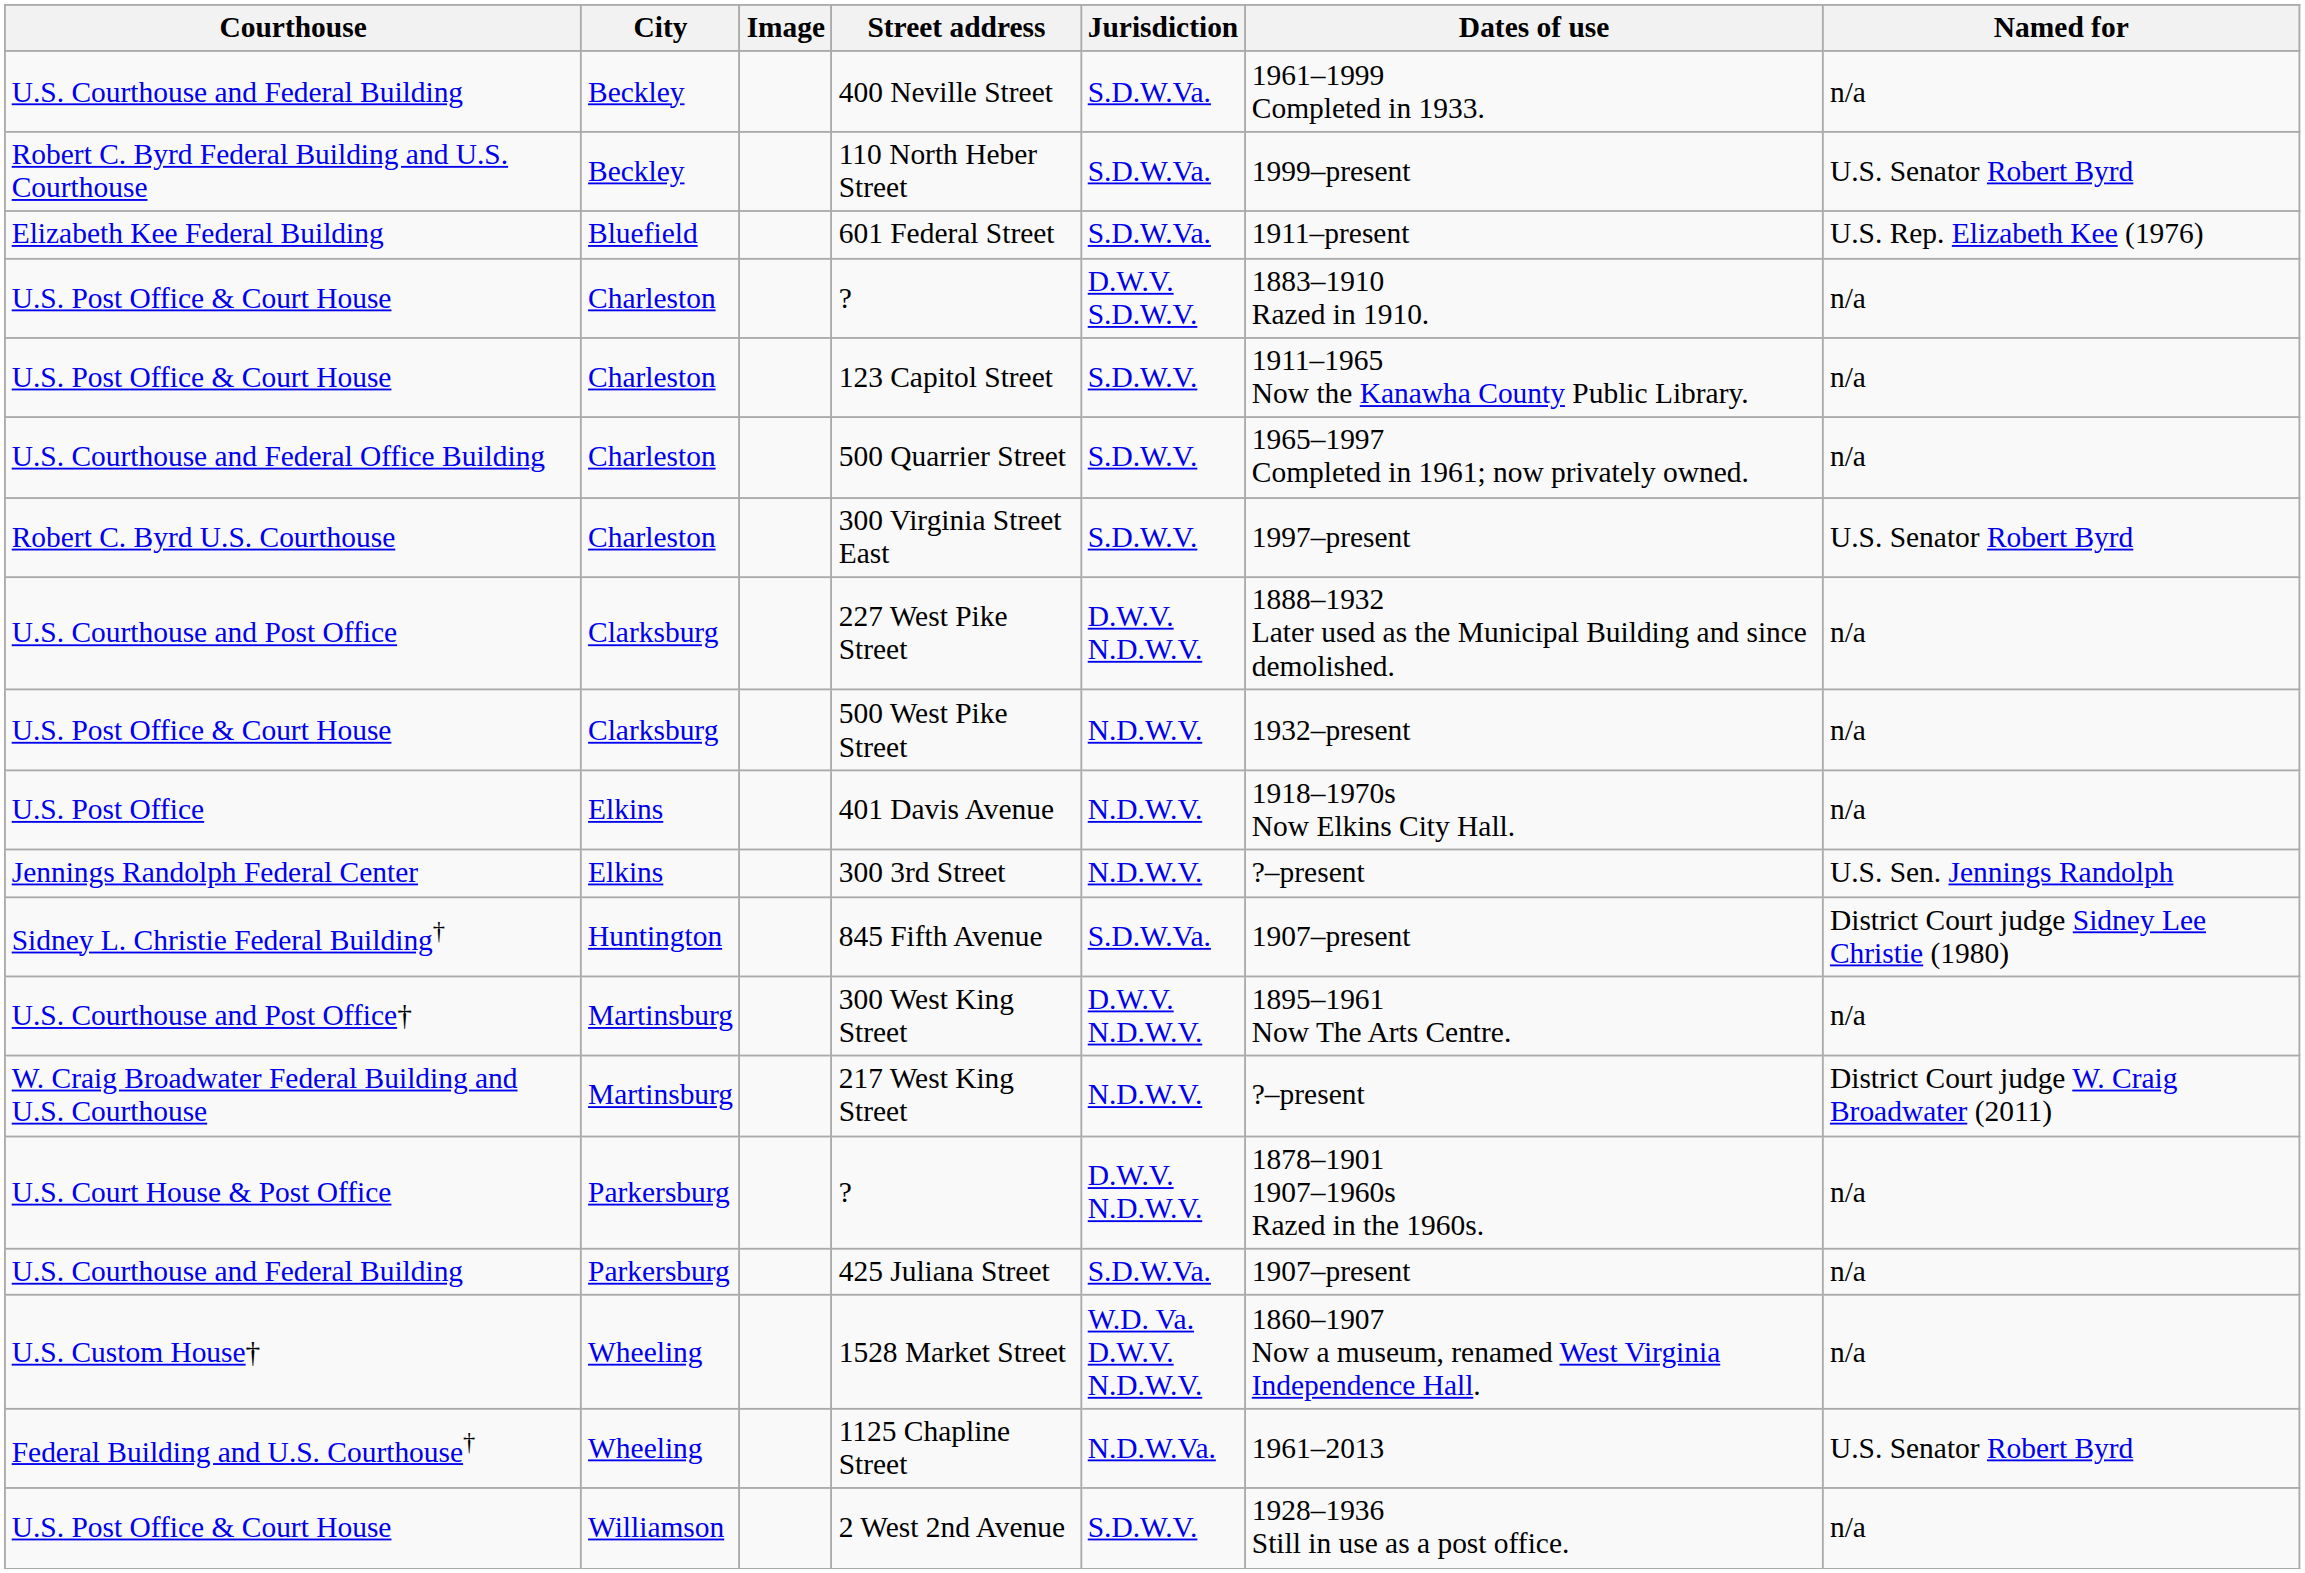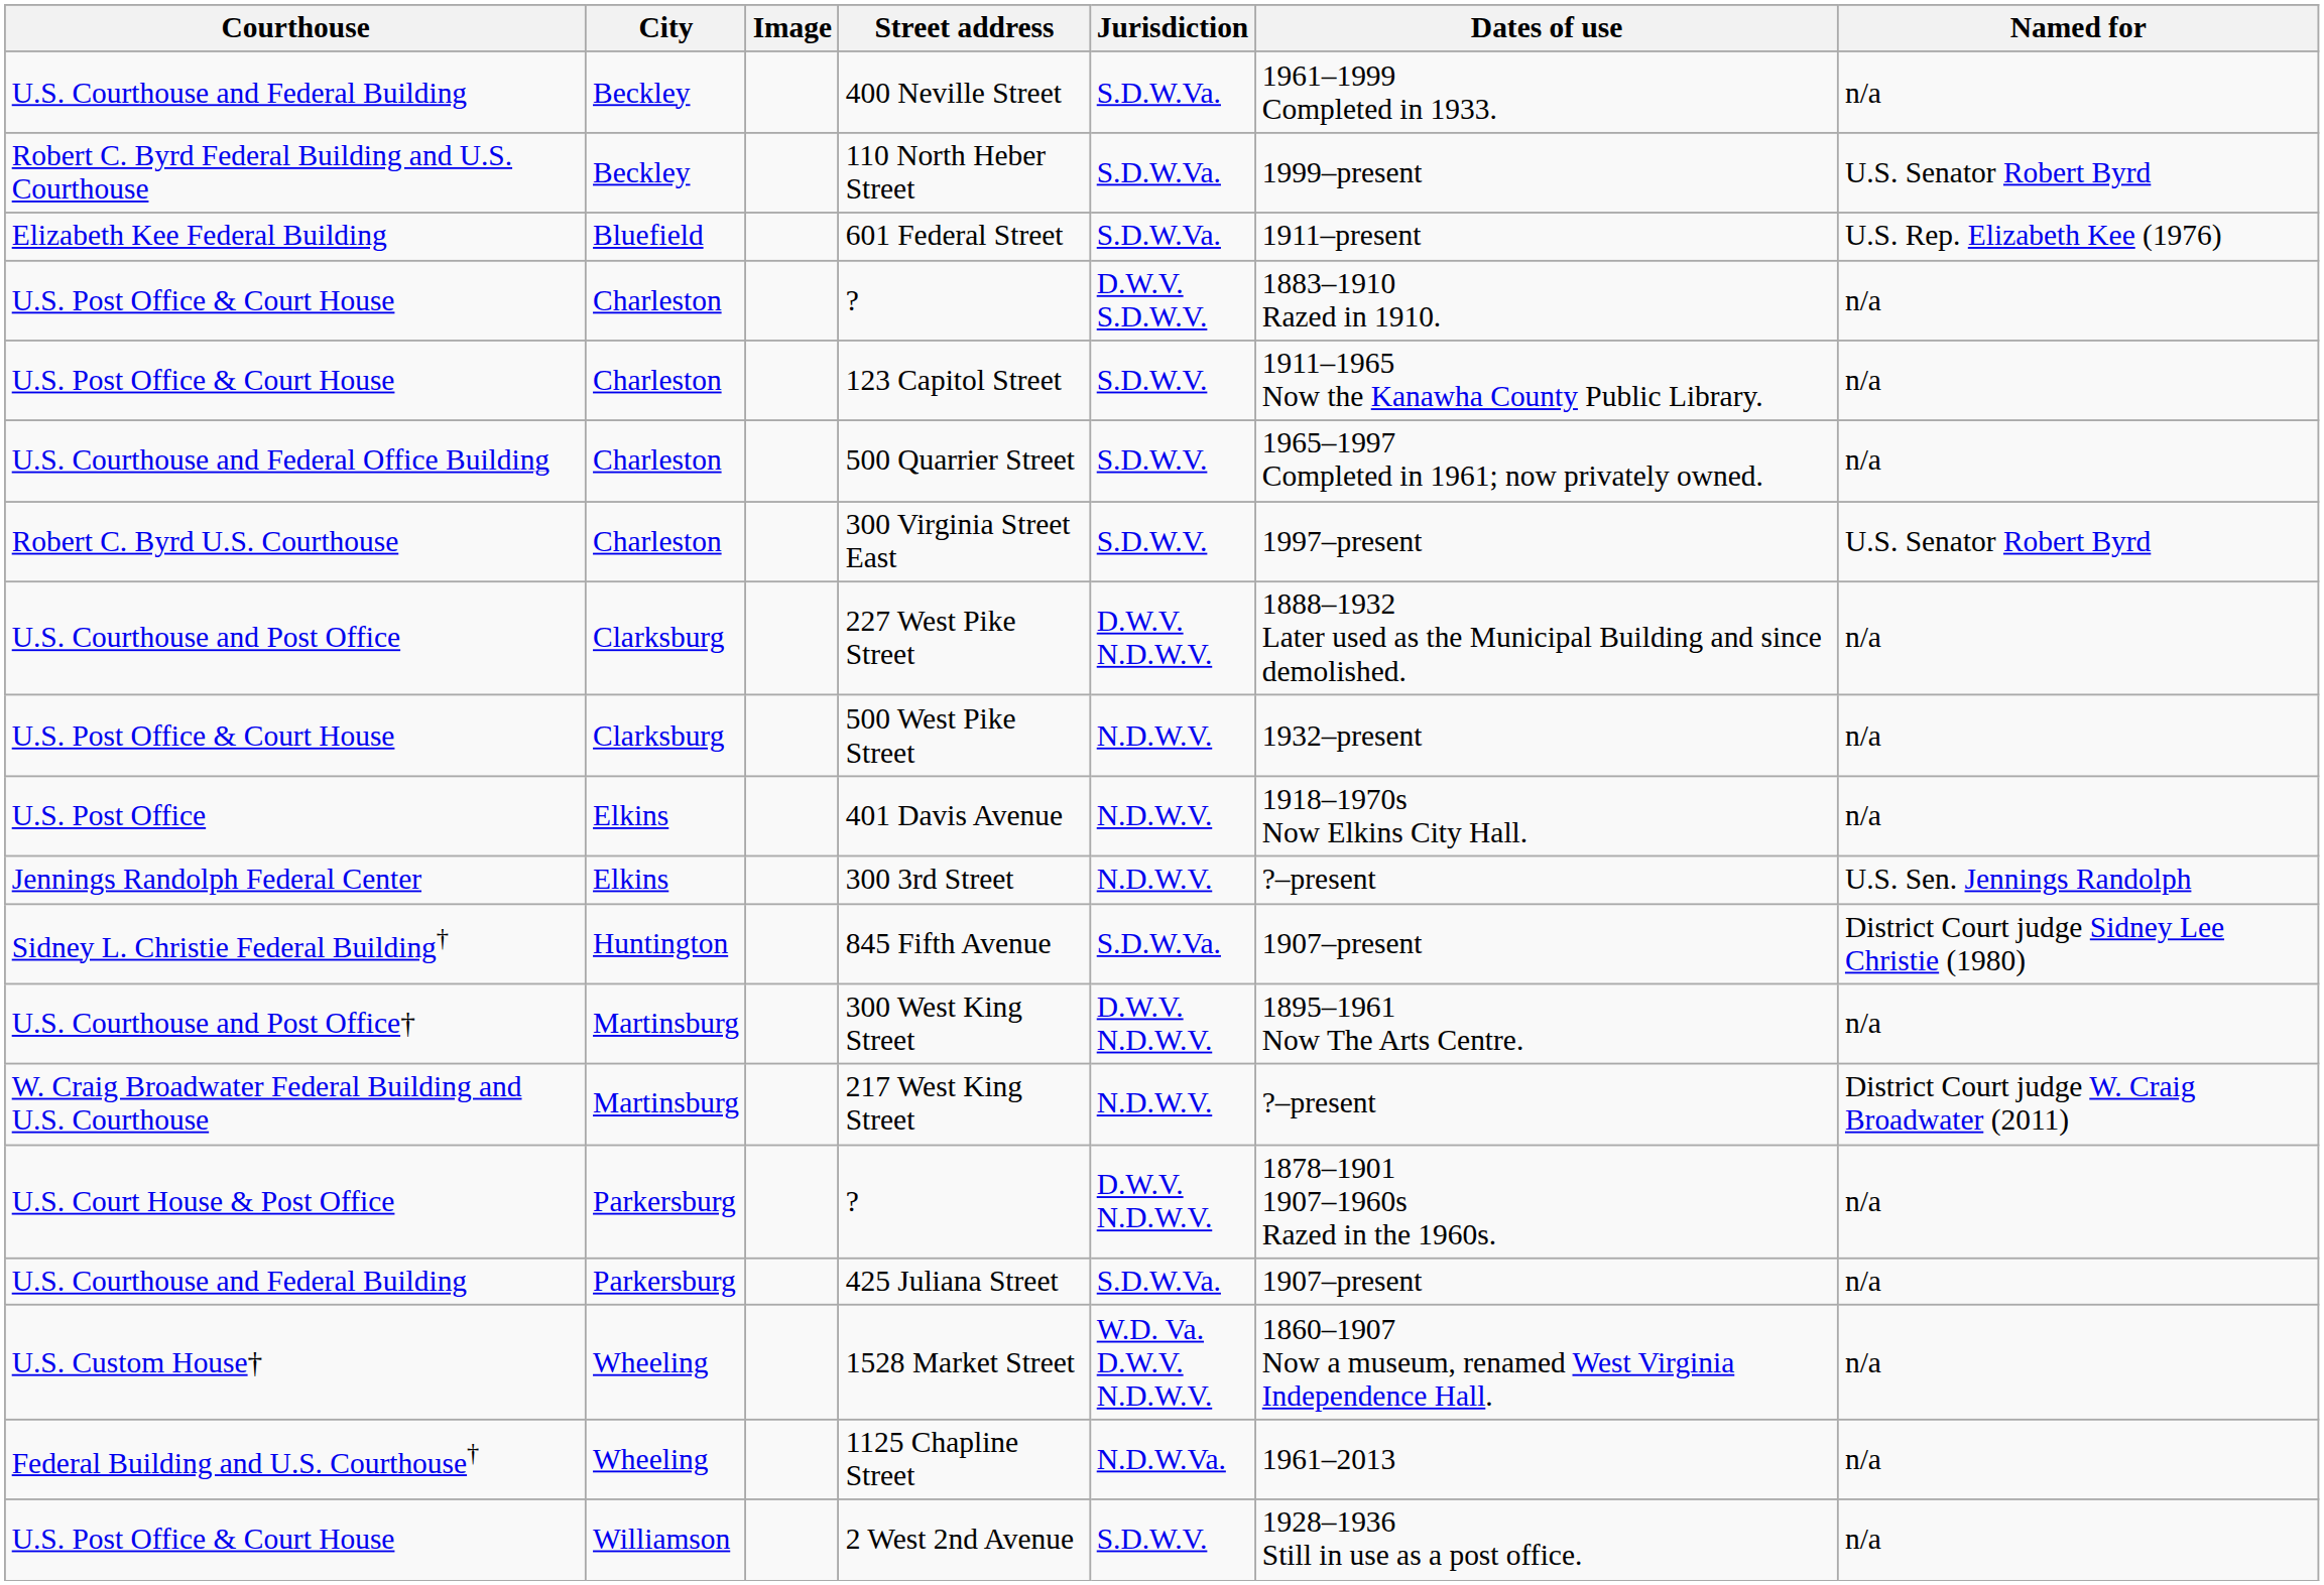 <table class="wikitable sortable sticky-header sort-under">
 <tr>
 <th>Courthouse</th>
 <th>City</th>
 <th>Image</th>
 <th>Street address</th>
 <th>Jurisdiction</th>
 <th>Dates of use</th>
 <th>Named for</th>
 </tr>
 <tr>
 <td><a href='#'>U.S. Courthouse and Federal Building</a></td>
 <td><a href='#'>Beckley</a></td>
 <td></td>
 <td>400 Neville Street</td>
 <td><a href='#'>S.D.W.Va.</a></td>
 <td>1961–1999<br>Completed in 1933.</td>
 <td>n/a</td>
 </tr>
 <tr>
 <td><a href='#'>Robert C. Byrd Federal Building and U.S. Courthouse</a></td>
 <td><a href='#'>Beckley</a></td>
 <td></td>
 <td>110 North Heber Street</td>
 <td><a href='#'>S.D.W.Va.</a></td>
 <td>1999–present</td>
 <td>U.S. Senator <a href='#'>Robert Byrd</a></td>
 </tr>
 <tr>
 <td><a href='#'>Elizabeth Kee Federal Building</a></td>
 <td><a href='#'>Bluefield</a></td>
 <td></td>
 <td>601 Federal Street</td>
 <td><a href='#'>S.D.W.Va.</a></td>
 <td>1911–present</td>
 <td>U.S. Rep. <a href='#'>Elizabeth Kee</a> (1976)</td>
 </tr>
 <tr>
 <td><a href='#'>U.S. Post Office & Court House</a></td>
 <td><a href='#'>Charleston</a></td>
 <td></td>
 <td>?</td>
 <td><a href='#'>D.W.V.</a><br><a href='#'>S.D.W.V.</a></td>
 <td>1883–1910<br>Razed in 1910.</td>
 <td>n/a</td>
 </tr>
 <tr>
 <td><a href='#'>U.S. Post Office & Court House</a></td>
 <td><a href='#'>Charleston</a></td>
 <td></td>
 <td>123 Capitol Street</td>
 <td><a href='#'>S.D.W.V.</a></td>
 <td>1911–1965<br>Now the <a href='#'>Kanawha County</a> Public Library.</td>
 <td>n/a</td>
 </tr>
 <tr>
 <td><a href='#'>U.S. Courthouse and Federal Office Building</a></td>
 <td><a href='#'>Charleston</a></td>
 <td></td>
 <td>500 Quarrier Street</td>
 <td><a href='#'>S.D.W.V.</a></td>
 <td>1965–1997<br>Completed in 1961; now privately owned.</td>
 <td>n/a</td>
 </tr>
 <tr>
 <td><a href='#'>Robert C. Byrd U.S. Courthouse</a></td>
 <td><a href='#'>Charleston</a></td>
 <td></td>
 <td>300 Virginia Street East</td>
 <td><a href='#'>S.D.W.V.</a></td>
 <td>1997–present</td>
 <td>U.S. Senator <a href='#'>Robert Byrd</a></td>
 </tr>
 <tr>
 <td><a href='#'>U.S. Courthouse and Post Office</a></td>
 <td><a href='#'>Clarksburg</a></td>
 <td></td>
 <td>227 West Pike Street</td>
 <td><a href='#'>D.W.V.</a><br><a href='#'>N.D.W.V.</a></td>
 <td>1888–1932<br>Later used as the Municipal Building and since demolished.</td>
 <td>n/a</td>
 </tr>
 <tr>
 <td><a href='#'>U.S. Post Office & Court House</a></td>
 <td><a href='#'>Clarksburg</a></td>
 <td></td>
 <td>500 West Pike Street</td>
 <td><a href='#'>N.D.W.V.</a></td>
 <td>1932–present</td>
 <td>n/a</td>
 </tr>
 <tr>
 <td><a href='#'>U.S. Post Office</a></td>
 <td><a href='#'>Elkins</a></td>
 <td></td>
 <td>401 Davis Avenue</td>
 <td><a href='#'>N.D.W.V.</a></td>
 <td>1918–1970s<br>Now Elkins City Hall.</td>
 <td>n/a</td>
 </tr>
 <tr>
 <td><a href='#'>Jennings Randolph Federal Center</a></td>
 <td><a href='#'>Elkins</a></td>
 <td></td>
 <td>300 3rd Street</td>
 <td><a href='#'>N.D.W.V.</a></td>
 <td>?–present</td>
 <td>U.S. Sen. <a href='#'>Jennings Randolph</a></td>
 </tr>
 <tr>
 <td><a href='#'>Sidney L. Christie Federal Building</a><sup>†</sup></td>
 <td><a href='#'>Huntington</a></td>
 <td></td>
 <td>845 Fifth Avenue</td>
 <td><a href='#'>S.D.W.Va.</a></td>
 <td>1907–present</td>
 <td>District Court judge <a href='#'>Sidney Lee Christie</a> (1980)</td>
 </tr>
 <tr>
 <td><a href='#'>U.S. Courthouse and Post Office</a>†</td>
 <td><a href='#'>Martinsburg</a></td>
 <td></td>
 <td>300 West King Street</td>
 <td><a href='#'>D.W.V.</a><br><a href='#'>N.D.W.V.</a></td>
 <td>1895–1961<br>Now The Arts Centre.</td>
 <td>n/a</td>
 </tr>
 <tr>
 <td><a href='#'>W. Craig Broadwater Federal Building and U.S. Courthouse</a></td>
 <td><a href='#'>Martinsburg</a></td>
 <td></td>
 <td>217 West King Street</td>
 <td><a href='#'>N.D.W.V.</a></td>
 <td>?–present</td>
 <td>District Court judge <a href='#'>W. Craig Broadwater</a> (2011)</td>
 </tr>
 <tr>
 <td><a href='#'>U.S. Court House & Post Office</a></td>
 <td><a href='#'>Parkersburg</a></td>
 <td></td>
 <td>?</td>
 <td><a href='#'>D.W.V.</a><br><a href='#'>N.D.W.V.</a></td>
 <td>1878–1901<br>1907–1960s<br>Razed in the 1960s.</td>
 <td>n/a</td>
 </tr>
 <tr>
 <td><a href='#'>U.S. Courthouse and Federal Building</a></td>
 <td><a href='#'>Parkersburg</a></td>
 <td></td>
 <td>425 Juliana Street</td>
 <td><a href='#'>S.D.W.Va.</a></td>
 <td>1907–present</td>
 <td>n/a</td>
 </tr>
 <tr>
 <td><a href='#'>U.S. Custom House</a>†</td>
 <td><a href='#'>Wheeling</a></td>
 <td></td>
 <td>1528 Market Street</td>
 <td><a href='#'>W.D. Va.</a><br><a href='#'>D.W.V.</a><br><a href='#'>N.D.W.V.</a></td>
 <td>1860–1907<br>Now a museum, renamed <a href='#'>West Virginia Independence Hall</a>.</td>
 <td>n/a</td>
 </tr>
 <tr>
 <td><a href='#'>Federal Building and U.S. Courthouse</a><sup>†</sup></td>
 <td><a href='#'>Wheeling</a></td>
 <td></td>
 <td>1125 Chapline Street</td>
 <td><a href='#'>N.D.W.Va.</a></td>
 <td>1961–2013</td>
-<td>U.S. Senator <a href='#'>Robert Byrd</a></td>
+<td>n/a</td>
 </tr>
 <tr>
 <td><a href='#'>U.S. Post Office & Court House</a></td>
 <td><a href='#'>Williamson</a></td>
 <td></td>
 <td>2 West 2nd Avenue</td>
 <td><a href='#'>S.D.W.V.</a></td>
 <td>1928–1936<br>Still in use as a post office.</td>
 <td>n/a</td>
 </tr>
 </table>
